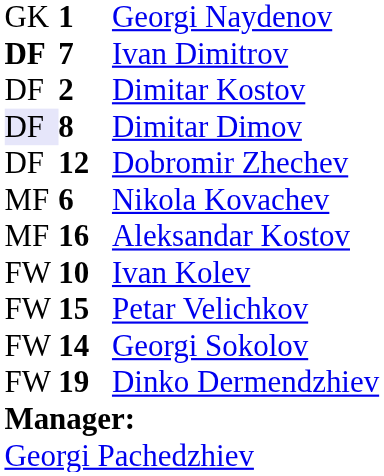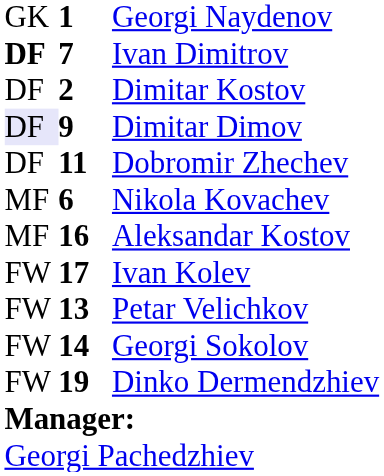 <table cellspacing="0" cellpadding="0" style="font-size:90%; margin:0.2em auto;">
 <tr>
 <th width="25"></th>
 <th width="25"></th>
 </tr>
 <tr>
 <td>GK</td>
 <td><strong> 1</strong></td>
 <td><a href='#'>Georgi Naydenov</a></td>
 </tr>
 <tr>
 <td><strong>DF</strong></td>
 <td><strong> 7</strong></td>
 <td><a href='#'>Ivan Dimitrov</a></td>
 </tr>
 <tr>
 <td>DF</td>
 <td><strong>2</strong></td>
 <td><a href='#'>Dimitar Kostov</a></td>
 </tr>
 <tr>
 <td style="background: lavender;">DF</td>
-<td><strong>8 </strong></td>
+<td><strong>9 </strong></td>
 <td><a href='#'>Dimitar Dimov</a></td>
 </tr>
 <tr>
 <td>DF</td>
-<td><strong>12</strong></td>
+<td><strong>11</strong></td>
 <td><a href='#'>Dobromir Zhechev</a></td>
 </tr>
 <tr>
 <td>MF</td>
 <td><strong>6</strong></td>
 <td><a href='#'>Nikola Kovachev</a></td>
 </tr>
 <tr>
 <td>MF</td>
 <td><strong>16</strong></td>
 <td><a href='#'>Aleksandar Kostov</a></td>
 </tr>
 <tr>
 <td>FW</td>
-<td><strong>10</strong></td>
+<td><strong>17</strong></td>
 <td><a href='#'>Ivan Kolev</a></td>
 </tr>
 <tr>
 <td>FW</td>
-<td><strong>15</strong></td>
+<td><strong>13</strong></td>
 <td><a href='#'>Petar Velichkov</a></td>
 </tr>
 <tr>
 <td>FW</td>
 <td><strong>14</strong></td>
 <td><a href='#'>Georgi Sokolov</a></td>
 </tr>
 <tr>
 <td>FW</td>
 <td><strong>19</strong></td>
 <td><a href='#'>Dinko Dermendzhiev</a></td>
 </tr>
 <tr>
 <td colspan=3><strong>Manager:</strong></td>
 </tr>
 <tr>
 <td colspan=4> <a href='#'>Georgi Pachedzhiev</a></td>
 </tr>
 </table>
